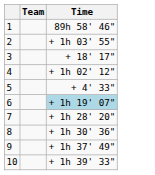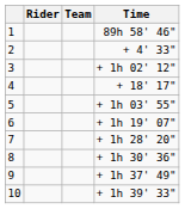 <table class="wikitable">
 <tr>
 <th></th>
+<th>Rider</th>
 <th>Team</th>
 <th>Time</th>
 </tr>
 <tr>
 <td>1</td>
+<td> </td>
 <td></td>
 <td align=right>89h 58' 46"</td>
 </tr>
 <tr>
 <td>2</td>
 <td></td>
-<td align=right>+ 1h 03' 55"</td>
+<td></td>
+<td align=right>+ 4' 33"</td>
 </tr>
 <tr>
 <td>3</td>
 <td></td>
-<td align=right>+ 18' 17"</td>
+<td></td>
+<td align=right>+ 1h 02' 12"</td>
 </tr>
 <tr>
 <td>4</td>
 <td></td>
-<td align=right>+ 1h 02' 12"</td>
+<td></td>
+<td align=right>+ 18' 17"</td>
 </tr>
 <tr>
 <td>5</td>
 <td></td>
-<td align=right>+ 4' 33"</td>
+<td></td>
+<td align=right>+ 1h 03' 55"</td>
 </tr>
 <tr>
 <td>6</td>
 <td></td>
-<td align=right style="background: lightblue;">+ 1h 19' 07"</td>
+<td></td>
+<td align=right>+ 1h 19' 07"</td>
 </tr>
 <tr>
 <td>7</td>
+<td></td>
 <td></td>
 <td align=right>+ 1h 28' 20"</td>
 </tr>
 <tr>
 <td>8</td>
 <td></td>
+<td></td>
 <td align=right>+ 1h 30' 36"</td>
 </tr>
 <tr>
 <td>9</td>
+<td></td>
 <td></td>
 <td align=right>+ 1h 37' 49"</td>
 </tr>
 <tr>
 <td>10</td>
 <td></td>
+<td></td>
 <td align=right>+ 1h 39' 33"</td>
 </tr>
 </table>
